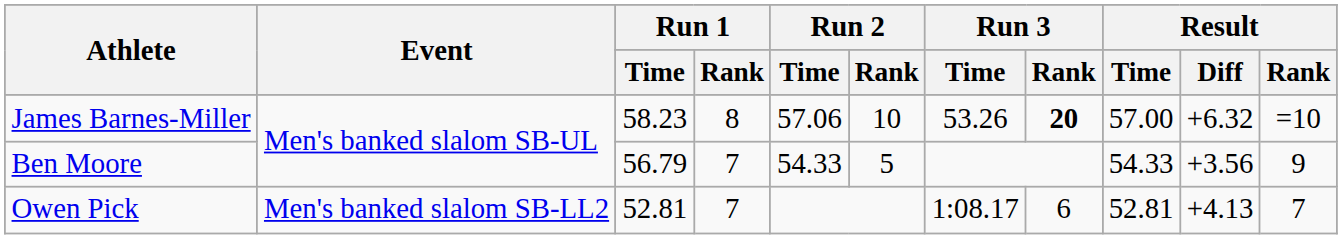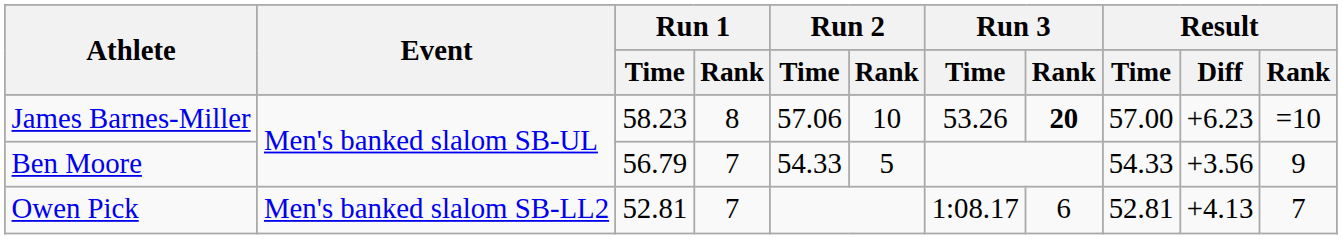 <table class="wikitable" style="font-size:100%">
 <tr>
 <th rowspan="2">Athlete</th>
 <th rowspan="2">Event</th>
 <th colspan=2>Run 1</th>
 <th colspan=2>Run 2</th>
 <th colspan=2>Run 3</th>
 <th colspan=3>Result</th>
 </tr>
 <tr style="font-size:95%">
 <th>Time</th>
 <th>Rank</th>
 <th>Time</th>
 <th>Rank</th>
 <th>Time</th>
 <th>Rank</th>
 <th>Time</th>
 <th>Diff</th>
 <th>Rank</th>
 </tr>
 <tr align="center">
 <td align="left"><a href='#'>James Barnes-Miller</a></td>
 <td align="left" rowspan=2><a href='#'>Men's banked slalom SB-UL</a></td>
 <td>58.23</td>
 <td>8</td>
 <td>57.06</td>
 <td>10</td>
 <td>53.26</td>
 <td><strong>20</strong></td>
 <td>57.00</td>
-<td>+6.32</td>
+<td>+6.23</td>
 <td>=10</td>
 </tr>
 <tr align="center">
 <td align="left"><a href='#'>Ben Moore</a></td>
 <td>56.79</td>
 <td>7</td>
 <td>54.33</td>
 <td>5</td>
 <td colspan=2></td>
 <td>54.33</td>
 <td>+3.56</td>
 <td>9</td>
 </tr>
 <tr align="center">
 <td align="left"><a href='#'>Owen Pick</a></td>
 <td align="left"><a href='#'>Men's banked slalom SB-LL2</a></td>
 <td>52.81</td>
 <td>7</td>
 <td colspan=2></td>
 <td>1:08.17</td>
 <td>6</td>
 <td>52.81</td>
 <td>+4.13</td>
 <td>7</td>
 </tr>
 </table>
